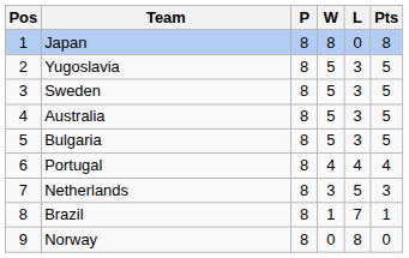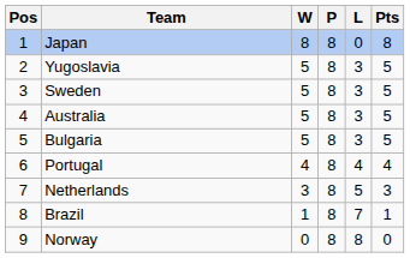 <table class="wikitable" style="font-size: 100%">
 <tr>
 <th width=15>Pos</th>
 <th width=250>Team</th>
+<th width=20>W</th>
 <th width=20>P</th>
-<th width=20>W</th>
 <th width=20>L</th>
 <th width=20>Pts</th>
 </tr>
 <tr align=center style="background: #b2ccf4;">
 <td>1</td>
 <td align="left"> Japan</td>
 <td>8</td>
 <td>8</td>
 <td>0</td>
 <td>8</td>
 </tr>
 <tr align=center>
 <td>2</td>
 <td align="left"> Yugoslavia</td>
+<td>5</td>
 <td>8</td>
-<td>5</td>
 <td>3</td>
 <td>5</td>
 </tr>
 <tr align=center>
 <td>3</td>
 <td align="left"> Sweden</td>
+<td>5</td>
 <td>8</td>
-<td>5</td>
 <td>3</td>
 <td>5</td>
 </tr>
 <tr align=center>
 <td>4</td>
 <td align="left"> Australia</td>
+<td>5</td>
 <td>8</td>
-<td>5</td>
 <td>3</td>
 <td>5</td>
 </tr>
 <tr align=center>
 <td>5</td>
 <td align="left"> Bulgaria</td>
+<td>5</td>
 <td>8</td>
-<td>5</td>
 <td>3</td>
 <td>5</td>
 </tr>
 <tr align=center>
 <td>6</td>
 <td align="left"> Portugal</td>
+<td>4</td>
 <td>8</td>
-<td>4</td>
 <td>4</td>
 <td>4</td>
 </tr>
 <tr align=center>
 <td>7</td>
 <td align="left"> Netherlands</td>
+<td>3</td>
 <td>8</td>
-<td>3</td>
 <td>5</td>
 <td>3</td>
 </tr>
 <tr align=center>
 <td>8</td>
 <td align="left"> Brazil</td>
+<td>1</td>
 <td>8</td>
-<td>1</td>
 <td>7</td>
 <td>1</td>
 </tr>
 <tr align=center>
 <td>9</td>
 <td align="left"> Norway</td>
+<td>0</td>
 <td>8</td>
-<td>0</td>
 <td>8</td>
 <td>0</td>
 </tr>
 </table>
